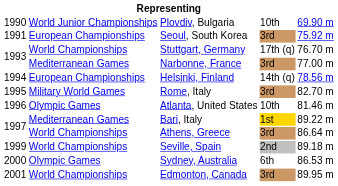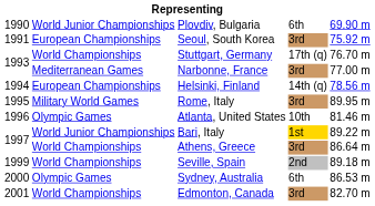 <table>
 <tr>
 <th colspan="5">Representing </th>
 </tr>
 <tr>
 <td>1990</td>
 <td><a href='#'>World Junior Championships</a></td>
 <td><a href='#'>Plovdiv</a>, Bulgaria</td>
-<td>10th</td>
+<td>6th</td>
 <td><a href='#'>69.90 m</a></td>
 </tr>
 <tr>
 <td>1991</td>
 <td><a href='#'>European Championships</a></td>
 <td><a href='#'>Seoul</a>, South Korea</td>
 <td bgcolor="cc9966">3rd</td>
 <td><a href='#'>75.92 m</a></td>
 </tr>
 <tr>
 <td rowspan=2>1993</td>
 <td><a href='#'>World Championships</a></td>
 <td><a href='#'>Stuttgart, Germany</a></td>
 <td>17th (q)</td>
 <td>76.70 m</td>
 </tr>
 <tr>
 <td><a href='#'>Mediterranean Games</a></td>
 <td><a href='#'>Narbonne, France</a></td>
 <td bgcolor="cc9966">3rd</td>
 <td>77.00 m</td>
 </tr>
 <tr>
 <td>1994</td>
 <td><a href='#'>European Championships</a></td>
 <td><a href='#'>Helsinki, Finland</a></td>
 <td>14th (q)</td>
 <td><a href='#'>78.56 m</a></td>
 </tr>
 <tr>
 <td>1995</td>
 <td><a href='#'>Military World Games</a></td>
 <td><a href='#'>Rome</a>, Italy</td>
 <td bgcolor="cc9966">3rd</td>
-<td>82.70 m</td>
+<td>89.95 m</td>
 </tr>
 <tr>
 <td>1996</td>
 <td><a href='#'>Olympic Games</a></td>
 <td><a href='#'>Atlanta</a>, United States</td>
 <td>10th</td>
 <td>81.46 m</td>
 </tr>
 <tr>
 <td rowspan=2>1997</td>
-<td><a href='#'>Mediterranean Games</a></td>
+<td><a href='#'>World Junior Championships</a></td>
 <td><a href='#'>Bari</a>, Italy</td>
 <td bgcolor="gold">1st</td>
 <td>89.22 m</td>
 </tr>
 <tr>
 <td><a href='#'>World Championships</a></td>
 <td><a href='#'>Athens, Greece</a></td>
 <td bgcolor="cc9966">3rd</td>
 <td>86.64 m</td>
 </tr>
 <tr>
 <td>1999</td>
 <td><a href='#'>World Championships</a></td>
 <td><a href='#'>Seville, Spain</a></td>
 <td bgcolor="silver">2nd</td>
 <td>89.18 m</td>
 </tr>
 <tr>
 <td>2000</td>
 <td><a href='#'>Olympic Games</a></td>
 <td><a href='#'>Sydney, Australia</a></td>
 <td>6th</td>
 <td>86.53 m</td>
 </tr>
 <tr>
 <td>2001</td>
 <td><a href='#'>World Championships</a></td>
 <td><a href='#'>Edmonton, Canada</a></td>
 <td bgcolor="cc9966">3rd</td>
-<td>89.95 m</td>
+<td>82.70 m</td>
 </tr>
 </table>
